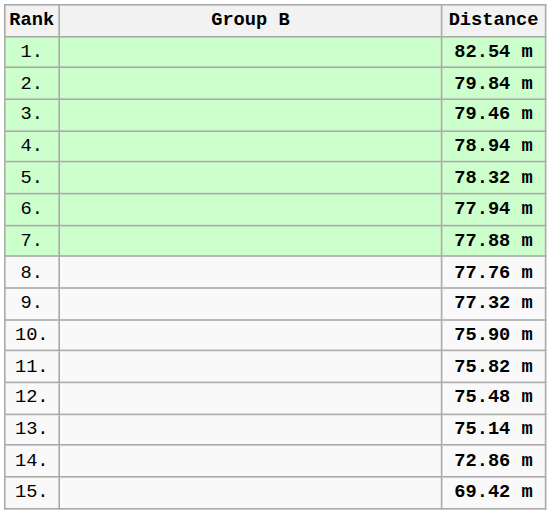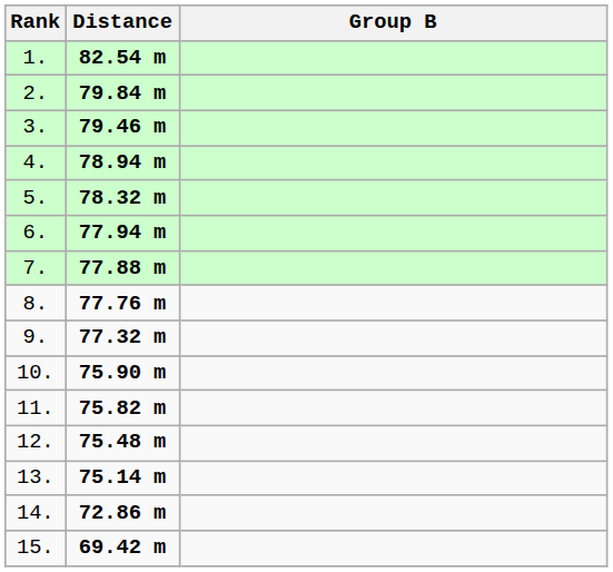 <table class="wikitable" style="border-collapse: collapse; font-size: 90%;">
 <tr>
 <th>Rank</th>
+<th style="width: 5em">Distance</th>
 <th style="width: 20em">Group B</th>
-<th style="width: 5em">Distance</th>
 </tr>
 <tr style="background:#ccffcc;">
 <td align="center">1.</td>
+<td align="center"><strong>82.54 m</strong></td>
 <td></td>
-<td align="center"><strong>82.54 m</strong></td>
 </tr>
 <tr style="background:#ccffcc;">
 <td align="center">2.</td>
+<td align="center"><strong>79.84 m</strong></td>
 <td></td>
-<td align="center"><strong>79.84 m</strong></td>
 </tr>
 <tr style="background:#ccffcc;">
 <td align="center">3.</td>
+<td align="center"><strong>79.46 m</strong></td>
 <td></td>
-<td align="center"><strong>79.46 m</strong></td>
 </tr>
 <tr style="background:#ccffcc;">
 <td align="center">4.</td>
+<td align="center"><strong>78.94 m</strong></td>
 <td></td>
-<td align="center"><strong>78.94 m</strong></td>
 </tr>
 <tr style="background:#ccffcc;">
 <td align="center">5.</td>
+<td align="center"><strong>78.32 m</strong></td>
 <td></td>
-<td align="center"><strong>78.32 m</strong></td>
 </tr>
 <tr style="background:#ccffcc;">
 <td align="center">6.</td>
+<td align="center"><strong>77.94 m</strong></td>
 <td></td>
-<td align="center"><strong>77.94 m</strong></td>
 </tr>
 <tr style="background:#ccffcc;">
 <td align="center">7.</td>
+<td align="center"><strong>77.88 m</strong></td>
 <td></td>
-<td align="center"><strong>77.88 m</strong></td>
 </tr>
 <tr>
 <td align="center">8.</td>
+<td align="center"><strong>77.76 m</strong></td>
 <td></td>
-<td align="center"><strong>77.76 m</strong></td>
 </tr>
 <tr>
 <td align="center">9.</td>
+<td align="center"><strong>77.32 m</strong></td>
 <td></td>
-<td align="center"><strong>77.32 m</strong></td>
 </tr>
 <tr>
 <td align="center">10.</td>
+<td align="center"><strong>75.90 m</strong></td>
 <td></td>
-<td align="center"><strong>75.90 m</strong></td>
 </tr>
 <tr>
 <td align="center">11.</td>
+<td align="center"><strong>75.82 m</strong></td>
 <td></td>
-<td align="center"><strong>75.82 m</strong></td>
 </tr>
 <tr>
 <td align="center">12.</td>
+<td align="center"><strong>75.48 m</strong></td>
 <td></td>
-<td align="center"><strong>75.48 m</strong></td>
 </tr>
 <tr>
 <td align="center">13.</td>
+<td align="center"><strong>75.14 m</strong></td>
 <td></td>
-<td align="center"><strong>75.14 m</strong></td>
 </tr>
 <tr>
 <td align="center">14.</td>
+<td align="center"><strong>72.86 m</strong></td>
 <td></td>
-<td align="center"><strong>72.86 m</strong></td>
 </tr>
 <tr>
 <td align="center">15.</td>
+<td align="center"><strong>69.42 m</strong></td>
 <td></td>
-<td align="center"><strong>69.42 m</strong></td>
 </tr>
 </table>
